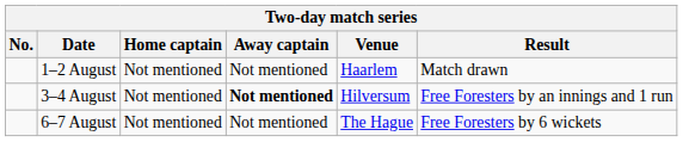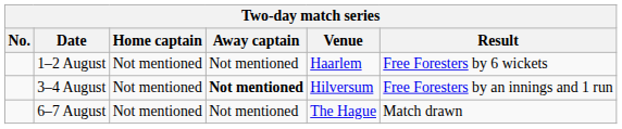 <table class="wikitable">
 <tr>
 <th colspan="9">Two-day match series</th>
 </tr>
 <tr>
 <th>No.</th>
 <th>Date</th>
 <th>Home captain</th>
 <th>Away captain</th>
 <th>Venue</th>
 <th>Result</th>
 </tr>
 <tr>
 <td></td>
 <td>1–2 August</td>
 <td>Not mentioned</td>
 <td>Not mentioned</td>
 <td><a href='#'>Haarlem</a></td>
-<td>Match drawn</td>
+<td><a href='#'>Free Foresters</a> by 6 wickets</td>
 </tr>
 <tr>
 <td></td>
 <td>3–4 August</td>
 <td>Not mentioned</td>
 <td><strong>Not mentioned</strong></td>
 <td><a href='#'>Hilversum</a></td>
 <td><a href='#'>Free Foresters</a> by an innings and 1 run</td>
 </tr>
 <tr>
 <td></td>
 <td>6–7 August</td>
 <td>Not mentioned</td>
 <td>Not mentioned</td>
 <td><a href='#'>The Hague</a></td>
-<td><a href='#'>Free Foresters</a> by 6 wickets</td>
+<td>Match drawn</td>
 </tr>
 </table>
